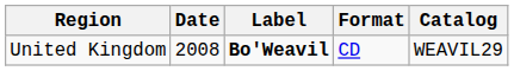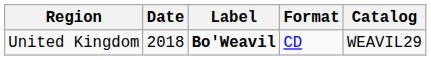 <table class="wikitable">
 <tr>
 <th>Region</th>
 <th>Date</th>
 <th>Label</th>
 <th>Format</th>
 <th>Catalog</th>
 </tr>
 <tr>
 <td>United Kingdom</td>
-<td>2008</td>
+<td>2018</td>
 <td><strong>Bo'Weavil</strong></td>
 <td><a href='#'>CD</a></td>
 <td>WEAVIL29</td>
 </tr>
 </table>
